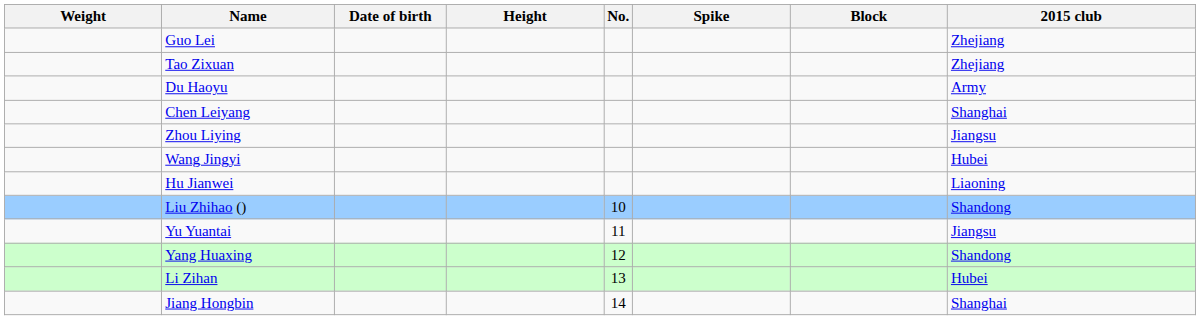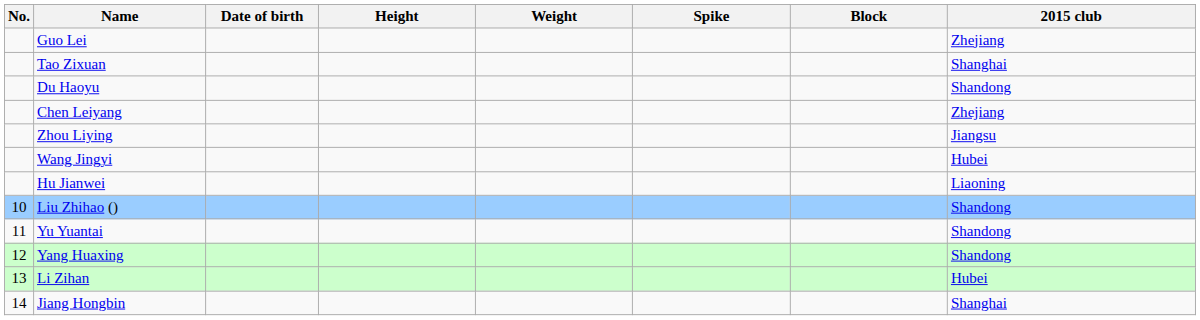 <table class="wikitable sortable" style="text-align:center;">
 <tr>
-<th style="width:10em">Weight</th>
+<th>No.</th>
 <th style="width:11em">Name</th>
 <th style="width:7em">Date of birth</th>
 <th style="width:10em">Height</th>
-<th>No.</th>
+<th style="width:10em">Weight</th>
 <th style="width:10em">Spike</th>
 <th style="width:10em">Block</th>
 <th style="width:16em">2015 club</th>
 </tr>
 <tr>
 <td></td>
 <td align=left><a href='#'>Guo Lei</a></td>
 <td align=right></td>
 <td></td>
 <td></td>
 <td></td>
 <td></td>
 <td align=left> <a href='#'>Zhejiang</a></td>
 </tr>
 <tr>
 <td></td>
 <td align=left><a href='#'>Tao Zixuan</a></td>
 <td align=right></td>
 <td></td>
 <td></td>
 <td></td>
 <td></td>
-<td align=left> <a href='#'>Zhejiang</a></td>
+<td align=left> <a href='#'>Shanghai</a></td>
 </tr>
 <tr>
 <td></td>
 <td align=left><a href='#'>Du Haoyu</a></td>
 <td align=right></td>
 <td></td>
 <td></td>
 <td></td>
 <td></td>
-<td align=left> <a href='#'>Army</a></td>
+<td align=left> <a href='#'>Shandong</a></td>
 </tr>
 <tr>
 <td></td>
 <td align=left><a href='#'>Chen Leiyang</a></td>
 <td align=right></td>
 <td></td>
 <td></td>
 <td></td>
 <td></td>
-<td align=left> <a href='#'>Shanghai</a></td>
+<td align=left> <a href='#'>Zhejiang</a></td>
 </tr>
 <tr>
 <td></td>
 <td align=left><a href='#'>Zhou Liying</a></td>
 <td align=right></td>
 <td></td>
 <td></td>
 <td></td>
 <td></td>
 <td align=left> <a href='#'>Jiangsu</a></td>
 </tr>
 <tr>
 <td></td>
 <td align=left><a href='#'>Wang Jingyi</a></td>
 <td align=right></td>
 <td></td>
 <td></td>
 <td></td>
 <td></td>
 <td align=left> <a href='#'>Hubei</a></td>
 </tr>
 <tr>
 <td></td>
 <td align=left><a href='#'>Hu Jianwei</a></td>
 <td align=right></td>
 <td></td>
 <td></td>
 <td></td>
 <td></td>
 <td align=left> <a href='#'>Liaoning</a></td>
 </tr>
 <tr bgcolor=#9acdff>
-<td></td>
+<td>10</td>
 <td align=left><a href='#'>Liu Zhihao</a> ()</td>
 <td align=right></td>
 <td></td>
-<td>10</td>
+<td></td>
 <td></td>
 <td></td>
 <td align=left> <a href='#'>Shandong</a></td>
 </tr>
 <tr>
-<td></td>
+<td>11</td>
 <td align=left><a href='#'>Yu Yuantai</a></td>
 <td align=right></td>
 <td></td>
-<td>11</td>
 <td></td>
-<td></td>
-<td align=left> <a href='#'>Jiangsu</a></td>
-</tr>
-<tr bgcolor=#ccffcc>
-<td></td>
-<td align=left><a href='#'>Yang Huaxing</a></td>
-<td align=right></td>
-<td></td>
-<td>12</td>
 <td></td>
 <td></td>
 <td align=left> <a href='#'>Shandong</a></td>
 </tr>
 <tr bgcolor=#ccffcc>
+<td>12</td>
+<td align=left><a href='#'>Yang Huaxing</a></td>
+<td align=right></td>
 <td></td>
+<td></td>
+<td></td>
+<td></td>
+<td align=left> <a href='#'>Shandong</a></td>
+</tr>
+<tr bgcolor=#ccffcc>
+<td>13</td>
 <td align=left><a href='#'>Li Zihan</a></td>
 <td align=right></td>
 <td></td>
-<td>13</td>
+<td></td>
 <td></td>
 <td></td>
 <td align=left> <a href='#'>Hubei</a></td>
 </tr>
 <tr>
-<td></td>
+<td>14</td>
 <td align=left><a href='#'>Jiang Hongbin</a></td>
 <td align=right></td>
 <td></td>
-<td>14</td>
+<td></td>
 <td></td>
 <td></td>
 <td align=left> <a href='#'>Shanghai</a></td>
 </tr>
 </table>
